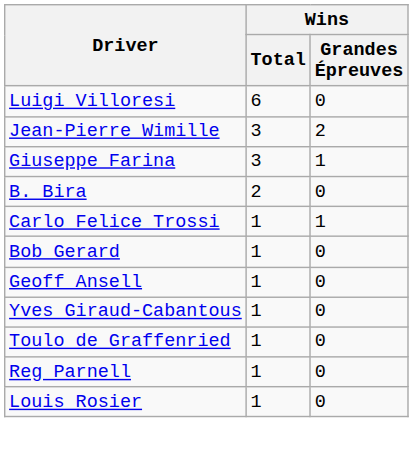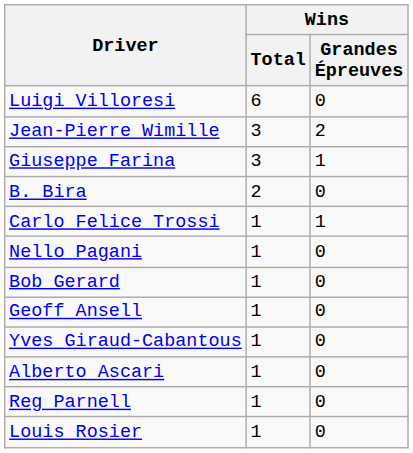 <table class="wikitable">
 <tr>
 <th rowspan="2">Driver</th>
 <th colspan="2">Wins</th>
 </tr>
 <tr>
 <th>Total</th>
 <th>Grandes<br>Épreuves</th>
 </tr>
 <tr>
 <td> <a href='#'>Luigi Villoresi</a></td>
 <td>6</td>
 <td>0</td>
 </tr>
 <tr>
 <td> <a href='#'>Jean-Pierre Wimille</a></td>
 <td>3</td>
 <td>2</td>
 </tr>
 <tr>
 <td> <a href='#'>Giuseppe Farina</a></td>
 <td>3</td>
 <td>1</td>
 </tr>
 <tr>
 <td> <a href='#'>B. Bira</a></td>
 <td>2</td>
 <td>0</td>
 </tr>
 <tr>
 <td> <a href='#'>Carlo Felice Trossi</a></td>
 <td>1</td>
 <td>1</td>
 </tr>
 <tr>
+<td> <a href='#'>Nello Pagani</a></td>
+<td>1</td>
+<td>0</td>
+</tr>
+<tr>
 <td> <a href='#'>Bob Gerard</a></td>
 <td>1</td>
 <td>0</td>
 </tr>
 <tr>
 <td> <a href='#'>Geoff Ansell</a></td>
 <td>1</td>
 <td>0</td>
 </tr>
 <tr>
 <td> <a href='#'>Yves Giraud-Cabantous</a></td>
 <td>1</td>
 <td>0</td>
 </tr>
 <tr>
-<td> <a href='#'>Toulo de Graffenried</a></td>
+<td> <a href='#'>Alberto Ascari</a></td>
 <td>1</td>
 <td>0</td>
 </tr>
 <tr>
 <td> <a href='#'>Reg Parnell</a></td>
 <td>1</td>
 <td>0</td>
 </tr>
 <tr>
 <td> <a href='#'>Louis Rosier</a></td>
 <td>1</td>
 <td>0</td>
 </tr>
 </table>
